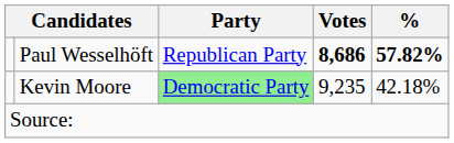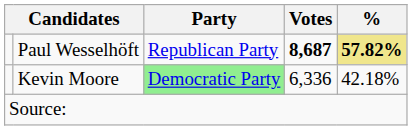 <table class="wikitable">
 <tr>
 <th colspan="2">Candidates</th>
 <th>Party</th>
 <th>Votes</th>
 <th>%</th>
 </tr>
 <tr>
 <td></td>
 <td>Paul Wesselhöft</td>
 <td><a href='#'>Republican Party</a></td>
-<td><strong>8,686</strong></td>
-<td><strong>57.82%</strong></td>
+<td><strong>8,687</strong></td>
+<td style="background: khaki;"><strong>57.82%</strong></td>
 </tr>
 <tr>
 <td></td>
 <td>Kevin Moore</td>
 <td style="background: lightgreen;"><a href='#'>Democratic Party</a></td>
-<td>9,235</td>
+<td>6,336</td>
 <td>42.18%</td>
 </tr>
 <tr>
 <td colspan="6">Source:<br></td>
 </tr>
 </table>
